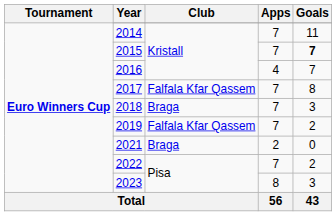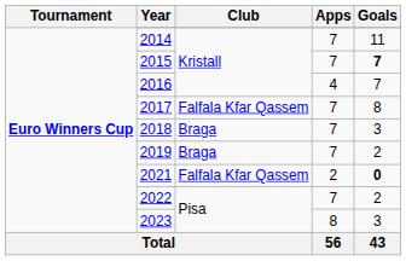 <table class="wikitable" style="text-align:center;">
 <tr>
 <th>Tournament</th>
 <th>Year</th>
 <th>Club</th>
 <th>Apps</th>
 <th>Goals</th>
 </tr>
 <tr>
 <td rowspan="10"><strong><a href='#'>Euro Winners Cup</a></strong></td>
 </tr>
 <tr>
 <td> <a href='#'>2014</a></td>
 <td rowspan=3 align=left> <a href='#'>Kristall</a></td>
 <td>7</td>
 <td>11</td>
 </tr>
 <tr>
 <td> <a href='#'>2015</a></td>
 <td>7</td>
 <td><strong>7</strong></td>
 </tr>
 <tr>
 <td> <a href='#'>2016</a></td>
 <td>4</td>
 <td>7</td>
 </tr>
 <tr>
 <td> <a href='#'>2017</a></td>
 <td align=left> <a href='#'>Falfala Kfar Qassem</a></td>
 <td>7</td>
 <td>8</td>
 </tr>
 <tr>
 <td> <a href='#'>2018</a></td>
 <td align=left> <a href='#'>Braga</a></td>
 <td>7</td>
 <td>3</td>
 </tr>
 <tr>
 <td> <a href='#'>2019</a></td>
-<td align=left> <a href='#'>Falfala Kfar Qassem</a></td>
+<td align=left> <a href='#'>Braga</a></td>
 <td>7</td>
 <td>2</td>
 </tr>
 <tr>
 <td> <a href='#'>2021</a></td>
-<td align=left> <a href='#'>Braga</a></td>
+<td align=left> <a href='#'>Falfala Kfar Qassem</a></td>
 <td>2</td>
-<td>0</td>
+<td><strong>0</strong></td>
 </tr>
 <tr>
 <td> <a href='#'>2022</a></td>
 <td align=left rowspan=2> Pisa</td>
 <td>7</td>
 <td>2</td>
 </tr>
 <tr>
 <td> <a href='#'>2023</a></td>
 <td>8</td>
 <td>3</td>
 </tr>
 <tr>
 <th colspan=3>Total</th>
 <th>56</th>
 <th>43</th>
 </tr>
 </table>
